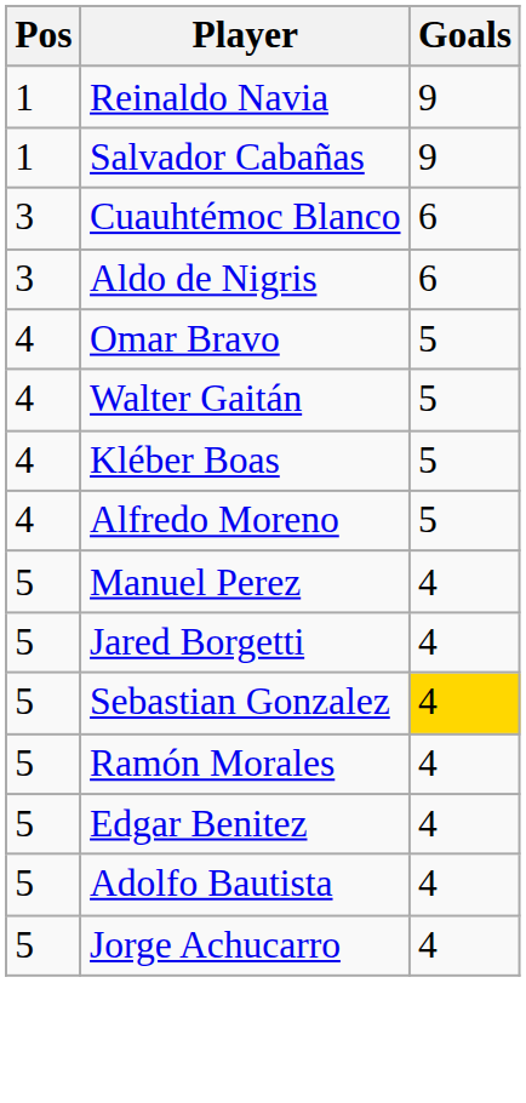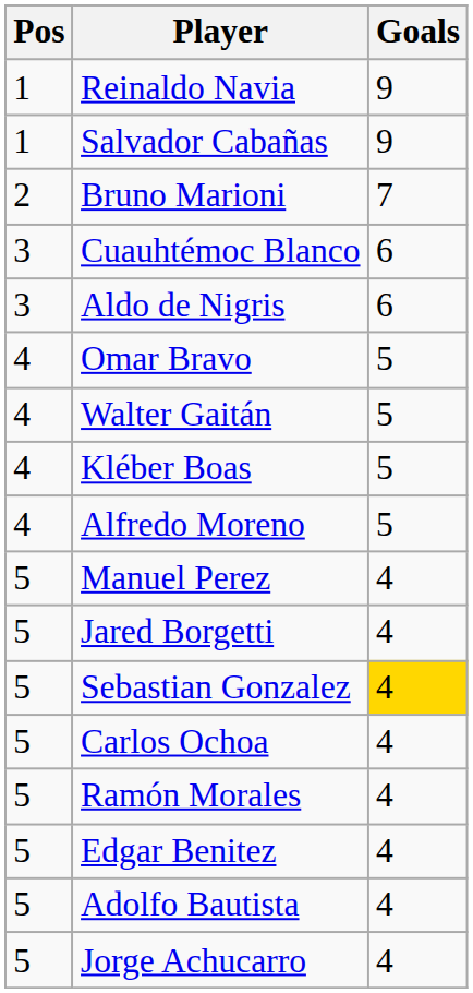 <table class="wikitable">
 <tr>
 <th>Pos</th>
 <th>Player</th>
 <th>Goals</th>
 </tr>
 <tr>
 <td>1</td>
 <td> <a href='#'>Reinaldo Navia</a></td>
 <td>9</td>
 </tr>
 <tr>
 <td>1</td>
 <td> <a href='#'>Salvador Cabañas</a></td>
 <td>9</td>
+</tr>
+<tr>
+<td>2</td>
+<td> <a href='#'>Bruno Marioni</a></td>
+<td>7</td>
 </tr>
 <tr>
 <td>3</td>
 <td> <a href='#'>Cuauhtémoc Blanco</a></td>
 <td>6</td>
 </tr>
 <tr>
 <td>3</td>
 <td> <a href='#'>Aldo de Nigris</a></td>
 <td>6</td>
 </tr>
 <tr>
 <td>4</td>
 <td> <a href='#'>Omar Bravo</a></td>
 <td>5</td>
 </tr>
 <tr>
 <td>4</td>
 <td> <a href='#'>Walter Gaitán</a></td>
 <td>5</td>
 </tr>
 <tr>
 <td>4</td>
 <td> <a href='#'>Kléber Boas</a></td>
 <td>5</td>
 </tr>
 <tr>
 <td>4</td>
 <td> <a href='#'>Alfredo Moreno</a></td>
 <td>5</td>
 </tr>
 <tr>
 <td>5</td>
 <td> <a href='#'>Manuel Perez</a></td>
 <td>4</td>
 </tr>
 <tr>
 <td>5</td>
 <td> <a href='#'>Jared Borgetti</a></td>
 <td>4</td>
 </tr>
 <tr>
 <td>5</td>
 <td> <a href='#'>Sebastian Gonzalez</a></td>
 <td style="background: gold;">4</td>
 </tr>
 <tr>
 <td>5</td>
+<td> <a href='#'>Carlos Ochoa</a></td>
+<td>4</td>
+</tr>
+<tr>
+<td>5</td>
 <td> <a href='#'>Ramón Morales</a></td>
 <td>4</td>
 </tr>
 <tr>
 <td>5</td>
 <td> <a href='#'>Edgar Benitez</a></td>
 <td>4</td>
 </tr>
 <tr>
 <td>5</td>
 <td> <a href='#'>Adolfo Bautista</a></td>
 <td>4</td>
 </tr>
 <tr>
 <td>5</td>
 <td> <a href='#'>Jorge Achucarro</a></td>
 <td>4</td>
 </tr>
 </table>
